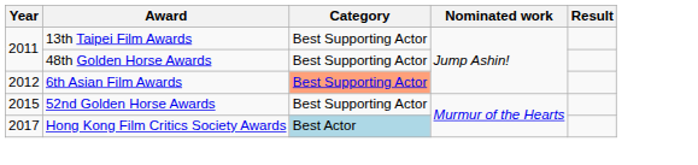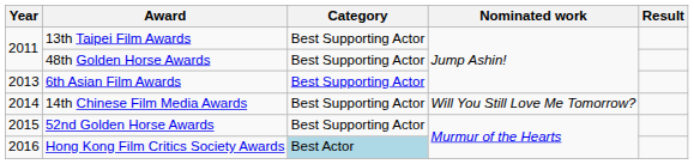 <table class="wikitable sortable">
 <tr>
 <th>Year</th>
 <th>Award</th>
 <th>Category</th>
 <th>Nominated work</th>
 <th>Result</th>
 </tr>
 <tr>
 <td rowspan=2>2011</td>
 <td>13th <a href='#'>Taipei Film Awards</a></td>
 <td>Best Supporting Actor</td>
 <td rowspan=3><em>Jump Ashin!</em></td>
 <td></td>
 </tr>
 <tr>
 <td>48th <a href='#'>Golden Horse Awards</a></td>
 <td>Best Supporting Actor</td>
 <td></td>
 </tr>
 <tr>
-<td>2012</td>
+<td>2013</td>
 <td><a href='#'>6th Asian Film Awards</a></td>
-<td style="background: lightsalmon;"><a href='#'>Best Supporting Actor</a></td>
+<td><a href='#'>Best Supporting Actor</a></td>
+<td></td>
+</tr>
+<tr>
+<td>2014</td>
+<td>14th <a href='#'>Chinese Film Media Awards</a></td>
+<td>Best Supporting Actor</td>
+<td><em>Will You Still Love Me Tomorrow?</em></td>
 <td></td>
 </tr>
 <tr>
 <td>2015</td>
 <td><a href='#'>52nd Golden Horse Awards</a></td>
 <td>Best Supporting Actor</td>
 <td rowspan=2><em><a href='#'>Murmur of the Hearts</a></em></td>
 <td></td>
 </tr>
 <tr>
-<td>2017</td>
+<td>2016</td>
 <td><a href='#'>Hong Kong Film Critics Society Awards</a></td>
 <td style="background: lightblue;">Best Actor</td>
 <td></td>
 </tr>
 </table>
